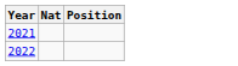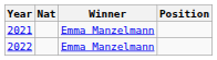 <table class="wikitable">
 <tr>
 <th>Year</th>
 <th>Nat</th>
+<th>Winner</th>
 <th>Position</th>
 </tr>
 <tr>
 <td><a href='#'>2021</a></td>
 <td></td>
+<td><a href='#'>Emma Manzelmann</a></td>
 <td></td>
 </tr>
 <tr>
 <td><a href='#'>2022</a></td>
 <td></td>
+<td><a href='#'>Emma Manzelmann</a></td>
 <td></td>
 </tr>
 </table>
